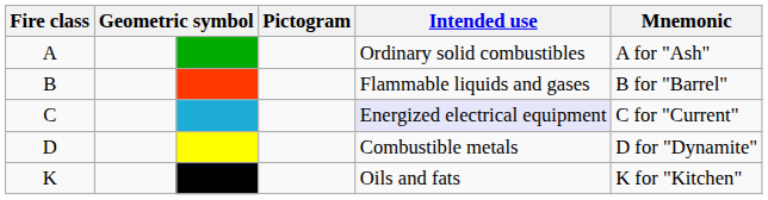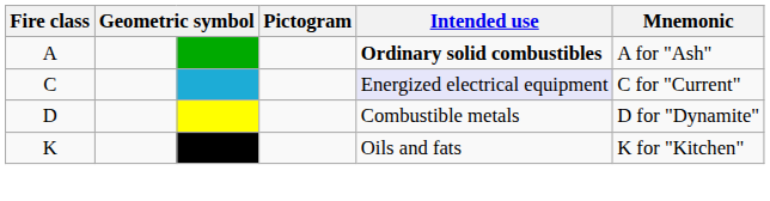 <table class="wikitable">
 <tr>
 <th>Fire class</th>
 <th colspan=2>Geometric symbol</th>
 <th>Pictogram</th>
 <th><a href='#'>Intended use</a></th>
 <th>Mnemonic</th>
 </tr>
 <tr>
 <td style="text-align: center;">A</td>
 <td></td>
 <td style="background:#0a0;"></td>
 <td></td>
-<td>Ordinary solid combustibles</td>
+<td><strong>Ordinary solid combustibles</strong></td>
 <td>A for "Ash"</td>
-</tr>
-<tr>
-<td style="text-align: center;">B</td>
-<td></td>
-<td style="background:#ff3800;"></td>
-<td></td>
-<td>Flammable liquids and gases</td>
-<td>B for "Barrel"</td>
 </tr>
 <tr>
 <td style="text-align: center;">C</td>
 <td></td>
 <td style="background:#1DACD6;"></td>
 <td></td>
 <td style="background: lavender;">Energized electrical equipment</td>
 <td>C for "Current"</td>
 </tr>
 <tr>
 <td style="text-align: center;">D</td>
 <td></td>
 <td style="background:#ff0;"></td>
 <td></td>
 <td>Combustible metals</td>
 <td>D for "Dynamite"</td>
 </tr>
 <tr>
 <td style="text-align: center;">K</td>
 <td></td>
 <td style="background:#000;"></td>
 <td></td>
 <td>Oils and fats</td>
 <td>K for "Kitchen"</td>
 </tr>
 </table>
